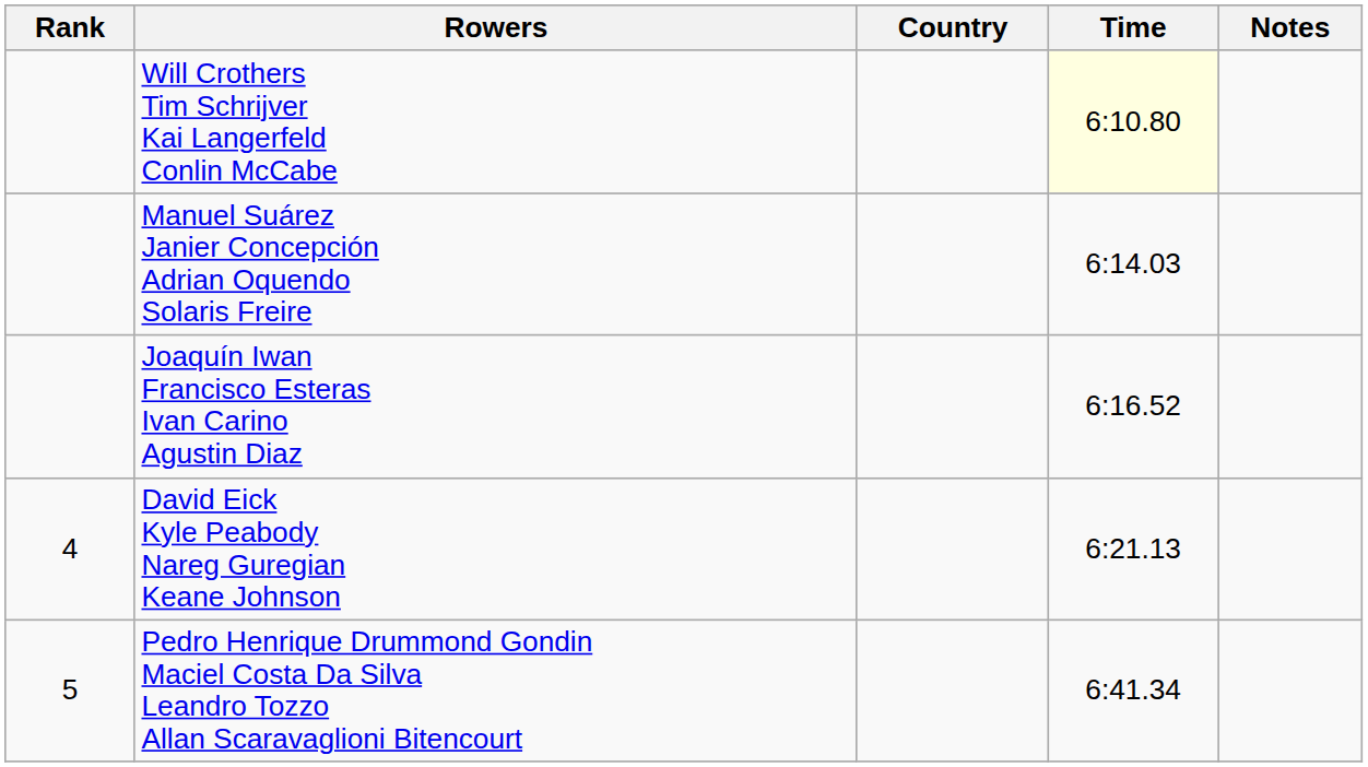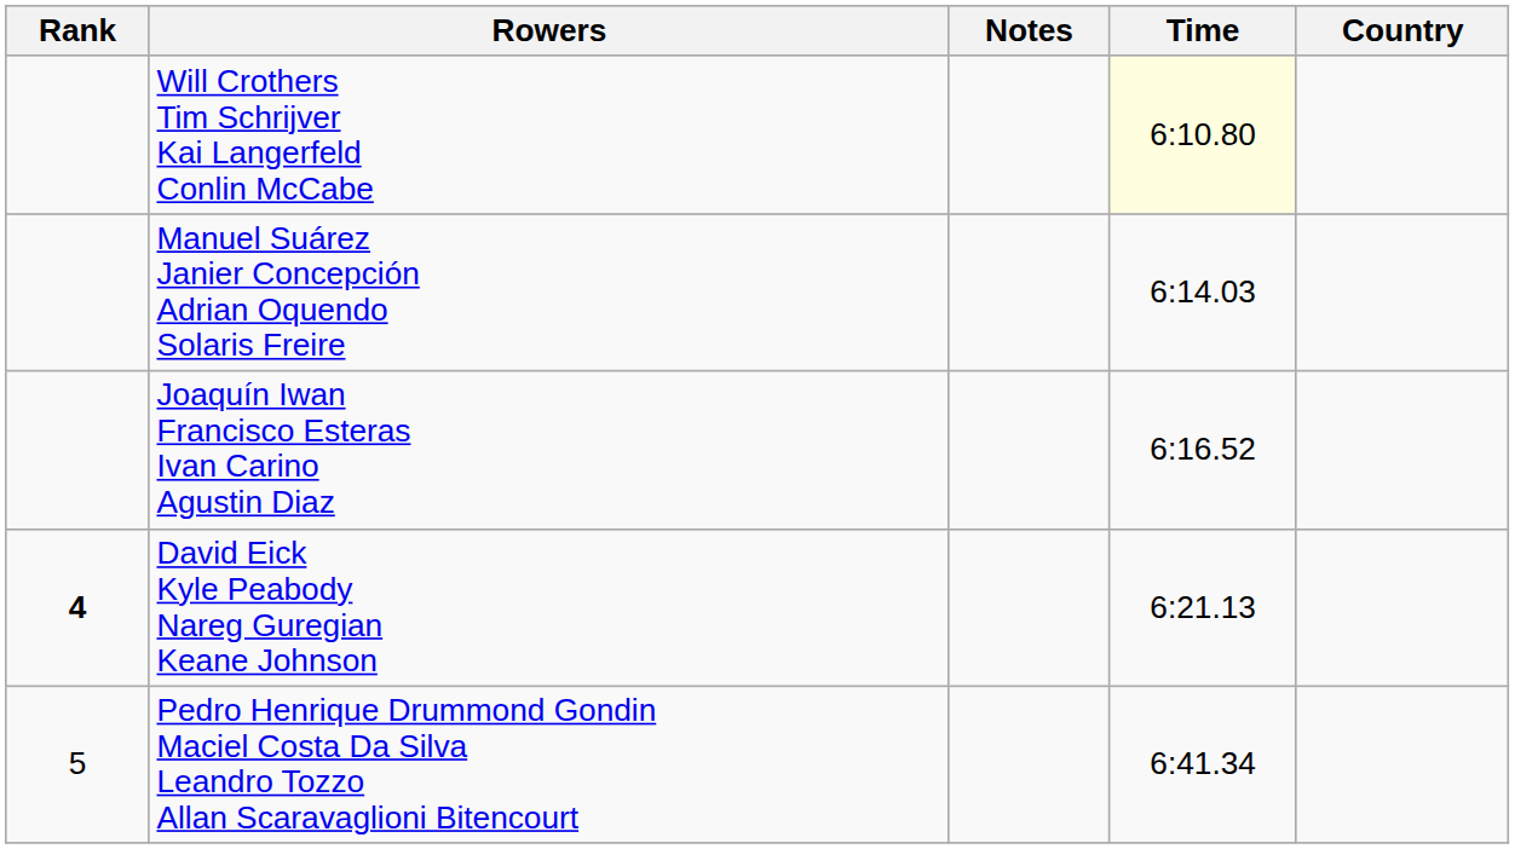 <table class="wikitable" width=60% style="text-align:center">
 <tr>
 <th>Rank</th>
 <th>Rowers</th>
+<th>Notes</th>
+<th>Time</th>
 <th>Country</th>
-<th>Time</th>
-<th>Notes</th>
 </tr>
 <tr>
 <td></td>
 <td align=left><a href='#'>Will Crothers</a><br><a href='#'>Tim Schrijver</a><br><a href='#'>Kai Langerfeld</a><br><a href='#'>Conlin McCabe</a></td>
+<td></td>
+<td style="background: lightyellow;">6:10.80</td>
 <td align=left></td>
-<td style="background: lightyellow;">6:10.80</td>
-<td></td>
 </tr>
 <tr>
 <td></td>
 <td align=left><a href='#'>Manuel Suárez</a><br><a href='#'>Janier Concepción</a><br><a href='#'>Adrian Oquendo</a><br><a href='#'>Solaris Freire</a></td>
+<td></td>
+<td>6:14.03</td>
 <td align=left></td>
-<td>6:14.03</td>
-<td></td>
 </tr>
 <tr>
 <td></td>
 <td align=left><a href='#'>Joaquín Iwan</a><br><a href='#'>Francisco Esteras</a><br><a href='#'>Ivan Carino</a><br><a href='#'>Agustin Diaz</a></td>
+<td></td>
+<td>6:16.52</td>
 <td align=left></td>
-<td>6:16.52</td>
-<td></td>
 </tr>
 <tr>
-<td>4</td>
+<td><strong>4</strong></td>
 <td align=left><a href='#'>David Eick</a><br><a href='#'>Kyle Peabody</a><br><a href='#'>Nareg Guregian</a><br><a href='#'>Keane Johnson</a></td>
+<td></td>
+<td>6:21.13</td>
 <td align=left></td>
-<td>6:21.13</td>
-<td></td>
 </tr>
 <tr>
 <td>5</td>
 <td align=left><a href='#'>Pedro Henrique Drummond Gondin</a><br><a href='#'>Maciel Costa Da Silva</a><br><a href='#'>Leandro Tozzo</a><br><a href='#'>Allan Scaravaglioni Bitencourt</a></td>
+<td></td>
+<td>6:41.34</td>
 <td align=left></td>
-<td>6:41.34</td>
-<td></td>
 </tr>
 </table>
